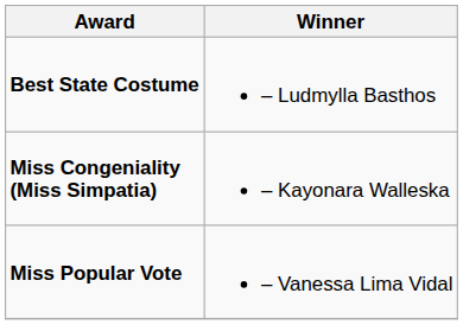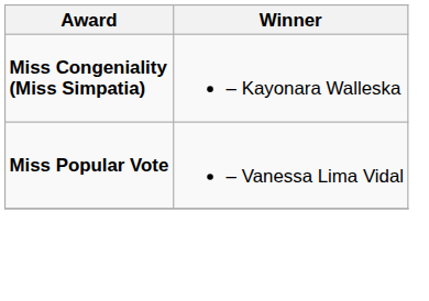 <table class="wikitable sortable" style="font-size:95%;">
 <tr>
 <th>Award</th>
 <th>Winner</th>
-</tr>
-<tr>
-<td><strong>Best State Costume</strong></td>
-<td><br><ul><li><strong></strong> – Ludmylla Basthos</li></ul></td>
 </tr>
 <tr>
 <td><strong>Miss Congeniality</strong><br><strong>(Miss Simpatia)</strong></td>
 <td><br><ul><li><strong></strong> – Kayonara Walleska</li></ul></td>
 </tr>
 <tr>
 <td><strong>Miss Popular Vote</strong></td>
 <td><br><ul><li><strong></strong> – Vanessa Lima Vidal</li></ul></td>
 </tr>
 <tr>
 </tr>
 </table>
